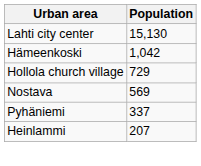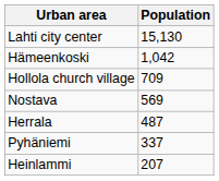 <table class="wikitable">
 <tr>
 <th>Urban area</th>
 <th>Population</th>
 </tr>
 <tr>
 <td>Lahti city center</td>
 <td>15,130</td>
 </tr>
 <tr>
 <td>Hämeenkoski</td>
 <td>1,042</td>
 </tr>
 <tr>
 <td>Hollola church village</td>
-<td>729</td>
+<td>709</td>
 </tr>
 <tr>
 <td>Nostava</td>
 <td>569</td>
+</tr>
+<tr>
+<td>Herrala</td>
+<td>487</td>
 </tr>
 <tr>
 <td>Pyhäniemi</td>
 <td>337</td>
 </tr>
 <tr>
 <td>Heinlammi</td>
 <td>207</td>
 </tr>
 </table>
